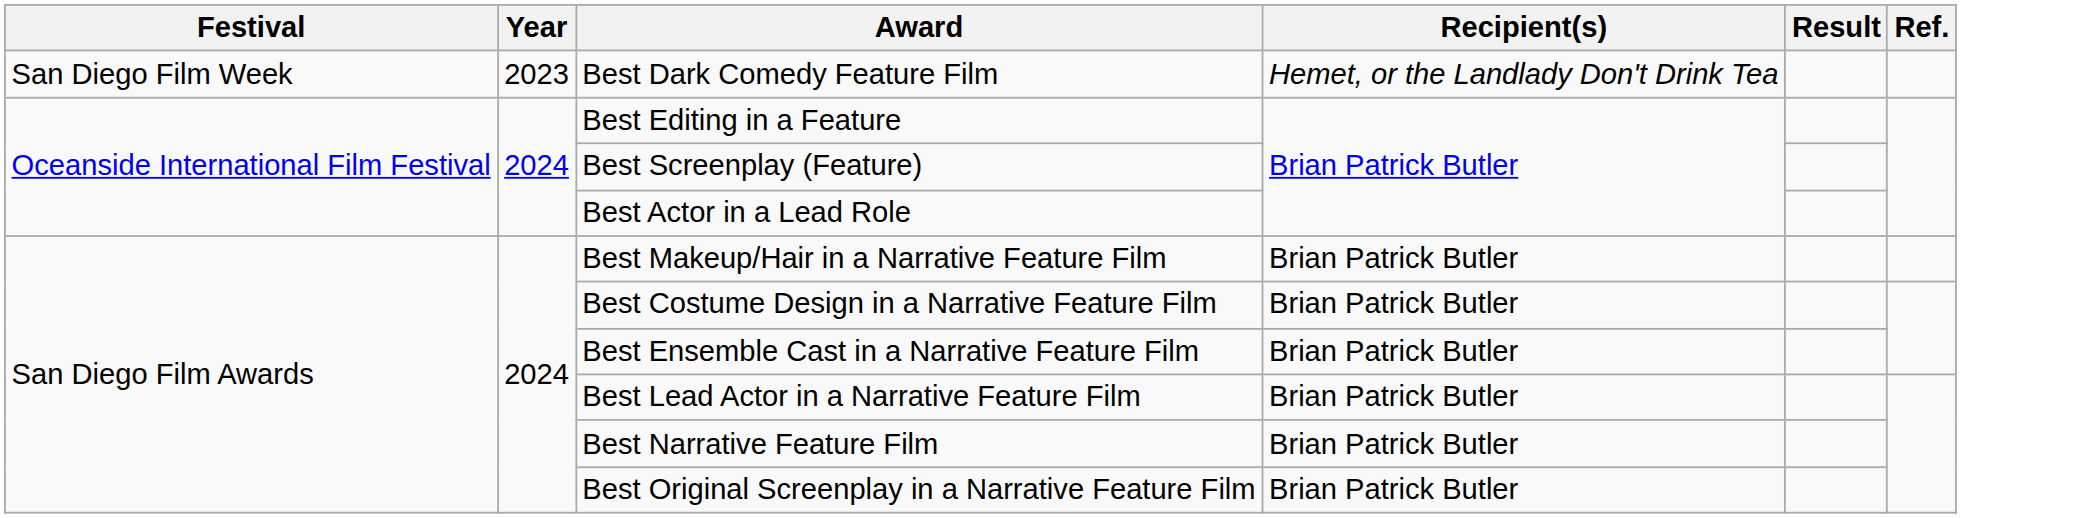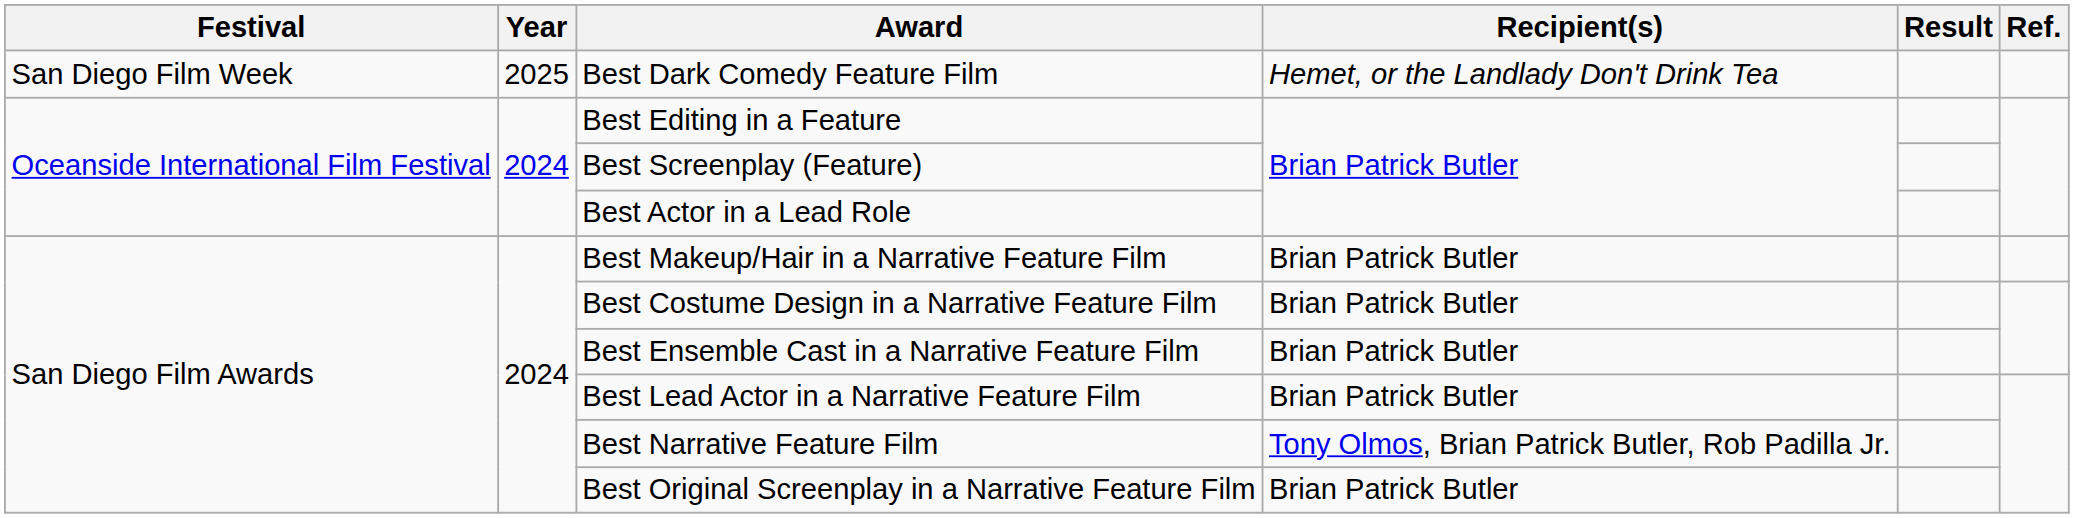 <table class="wikitable">
 <tr>
 <th>Festival</th>
 <th>Year</th>
 <th>Award</th>
 <th>Recipient(s)</th>
 <th>Result</th>
 <th>Ref.</th>
 </tr>
 <tr>
 <td>San Diego Film Week</td>
-<td>2023</td>
+<td>2025</td>
 <td>Best Dark Comedy Feature Film</td>
 <td><em>Hemet, or the Landlady Don't Drink Tea</em></td>
 <td></td>
 <td></td>
 </tr>
 <tr>
 <td rowspan="3"><a href='#'>Oceanside International Film Festival</a></td>
 <td rowspan="3"><a href='#'>2024</a></td>
 <td>Best Editing in a Feature</td>
 <td rowspan="3"><a href='#'>Brian Patrick Butler</a></td>
 <td></td>
 <td rowspan="3"></td>
 </tr>
 <tr>
 <td>Best Screenplay (Feature)</td>
 <td></td>
 </tr>
 <tr>
 <td>Best Actor in a Lead Role</td>
 <td></td>
 </tr>
 <tr>
 <td rowspan="6">San Diego Film Awards</td>
 <td rowspan="6">2024</td>
 <td>Best Makeup/Hair in a Narrative Feature Film</td>
 <td>Brian Patrick Butler</td>
 <td></td>
 <td></td>
 </tr>
 <tr>
 <td>Best Costume Design in a Narrative Feature Film</td>
 <td>Brian Patrick Butler</td>
 <td></td>
 <td rowspan="2"></td>
 </tr>
 <tr>
 <td>Best Ensemble Cast in a Narrative Feature Film</td>
 <td>Brian Patrick Butler</td>
 <td></td>
 </tr>
 <tr>
 <td>Best Lead Actor in a Narrative Feature Film</td>
 <td>Brian Patrick Butler</td>
 <td></td>
 <td rowspan="3"></td>
 </tr>
 <tr>
 <td>Best Narrative Feature Film</td>
-<td>Brian Patrick Butler</td>
+<td><a href='#'>Tony Olmos</a>, Brian Patrick Butler, Rob Padilla Jr.</td>
 <td></td>
 </tr>
 <tr>
 <td>Best Original Screenplay in a Narrative Feature Film</td>
 <td>Brian Patrick Butler</td>
 <td></td>
 </tr>
 </table>
